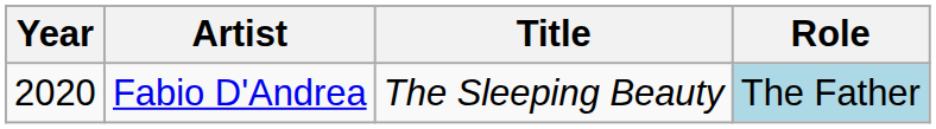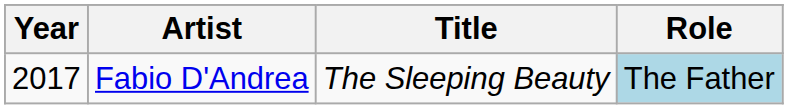 <table class="wikitable">
 <tr>
 <th>Year</th>
 <th>Artist</th>
 <th>Title</th>
 <th>Role</th>
 </tr>
 <tr>
-<td>2020</td>
+<td>2017</td>
 <td><a href='#'>Fabio D'Andrea</a></td>
 <td><em>The Sleeping Beauty</em></td>
 <td style="background: lightblue;">The Father</td>
 </tr>
 </table>
